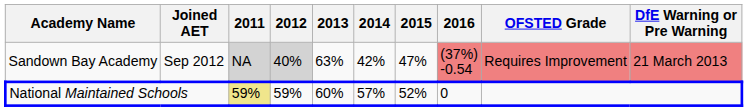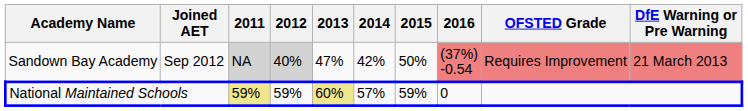 <table class="wikitable">
 <tr>
 <th>Academy Name</th>
 <th scope="col" style="width: 70px;">Joined AET</th>
 <th scope="col" style="width: 40px;">2011</th>
 <th scope="col" style="width: 40px;">2012</th>
 <th scope="col" style="width: 40px;">2013</th>
 <th scope="col" style="width: 40px;">2014</th>
 <th scope="col" style="width: 40px;">2015</th>
 <th scope="col" style="width: 40px;">2016</th>
 <th><a href='#'>OFSTED</a> Grade</th>
 <th scope="col" style="width: 120px;"><a href='#'>DfE</a> Warning or Pre Warning</th>
 </tr>
 <tr>
 <td>Sandown Bay Academy</td>
 <td>Sep 2012</td>
 <td style="background:lightgrey;">NA</td>
 <td style="background:lightgrey;">40%</td>
-<td>63%</td>
+<td>47%</td>
 <td>42%</td>
-<td>47%</td>
+<td>50%</td>
 <td style="background:lightcoral;">(37%) -0.54</td>
 <td style="background:lightcoral;">Requires Improvement</td>
 <td style="background:lightcoral;">21 March 2013</td>
 </tr>
 <tr Style="border: 3px solid blue;">
 <td colspan="2" style="text-align: left;">National <em>Maintained Schools</em></td>
 <td style="background: khaki;">59%</td>
 <td>59%</td>
-<td>60%</td>
+<td style="background: khaki;">60%</td>
 <td>57%</td>
-<td>52%</td>
+<td>59%</td>
 <td>0</td>
 </tr>
 </table>
